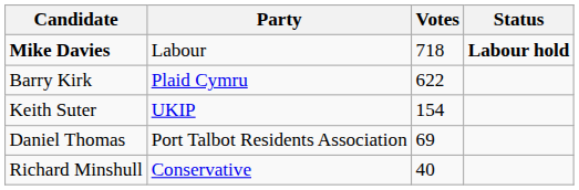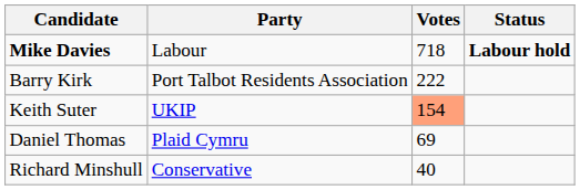 <table class="wikitable sortable">
 <tr>
 <th>Candidate</th>
 <th>Party</th>
 <th>Votes</th>
 <th>Status</th>
 </tr>
 <tr>
 <td><strong>Mike Davies</strong></td>
 <td>Labour</td>
 <td>718</td>
 <td><strong>Labour hold</strong></td>
 </tr>
 <tr>
 <td>Barry Kirk</td>
-<td><a href='#'>Plaid Cymru</a></td>
-<td>622</td>
+<td>Port Talbot Residents Association</td>
+<td>222</td>
 <td></td>
 </tr>
 <tr>
 <td>Keith Suter</td>
 <td><a href='#'>UKIP</a></td>
-<td>154</td>
+<td style="background: lightsalmon;">154</td>
 <td></td>
 </tr>
 <tr>
 <td>Daniel Thomas</td>
-<td>Port Talbot Residents Association</td>
+<td><a href='#'>Plaid Cymru</a></td>
 <td>69</td>
 <td></td>
 </tr>
 <tr>
 <td>Richard Minshull</td>
 <td><a href='#'>Conservative</a></td>
 <td>40</td>
 <td></td>
 </tr>
 </table>
